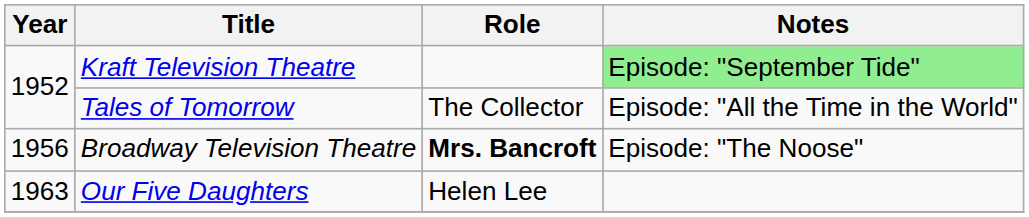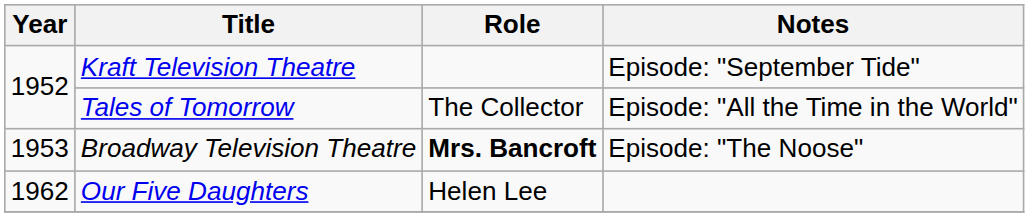 <table class="wikitable">
 <tr>
 <th>Year</th>
 <th>Title</th>
 <th>Role</th>
 <th>Notes</th>
 </tr>
 <tr>
 <td rowspan=2>1952</td>
 <td><em><a href='#'>Kraft Television Theatre</a></em></td>
 <td></td>
-<td style="background: lightgreen;">Episode: "September Tide"</td>
+<td>Episode: "September Tide"</td>
 </tr>
 <tr>
 <td><em><a href='#'>Tales of Tomorrow</a></em></td>
 <td>The Collector</td>
 <td>Episode: "All the Time in the World"</td>
 </tr>
 <tr>
-<td>1956</td>
+<td>1953</td>
 <td><em>Broadway Television Theatre</em></td>
 <td><strong>Mrs. Bancroft</strong></td>
 <td>Episode: "The Noose"</td>
 </tr>
 <tr>
-<td>1963</td>
+<td>1962</td>
 <td><em><a href='#'>Our Five Daughters</a></em></td>
 <td>Helen Lee</td>
 <td></td>
 </tr>
 <tr>
 </tr>
 </table>
